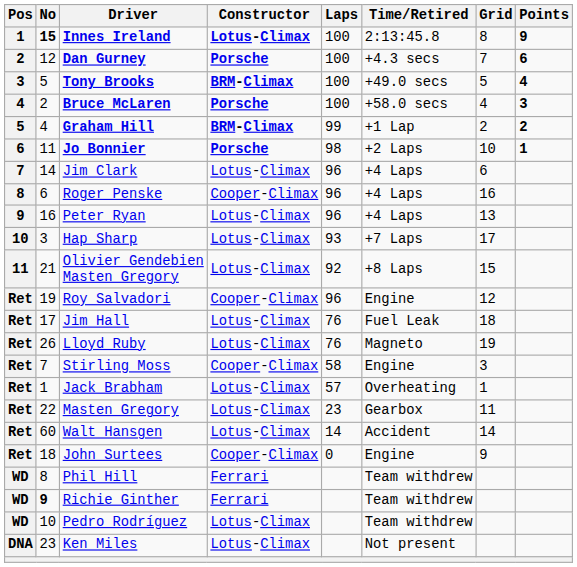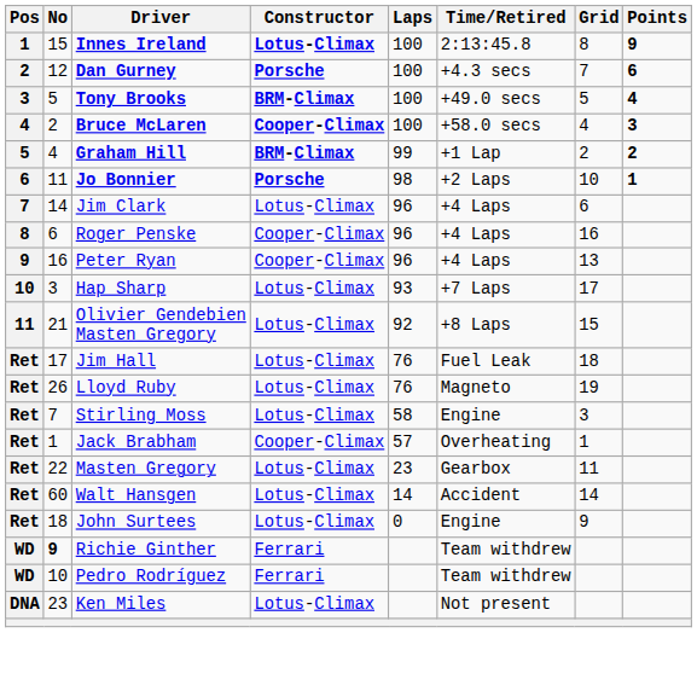 <table class="wikitable" style="font-size: 95%;">
 <tr>
 <th>Pos</th>
 <th>No</th>
 <th>Driver</th>
 <th>Constructor</th>
 <th>Laps</th>
 <th>Time/Retired</th>
 <th>Grid</th>
 <th>Points</th>
 </tr>
 <tr>
 <th>1</th>
-<td><strong>15</strong></td>
+<td>15</td>
 <td> <strong><a href='#'>Innes Ireland</a></strong></td>
 <td><strong><a href='#'>Lotus</a>-<a href='#'>Climax</a></strong></td>
 <td>100</td>
 <td>2:13:45.8</td>
 <td>8</td>
 <td><strong>9</strong></td>
 </tr>
 <tr>
 <th>2</th>
 <td>12</td>
 <td> <strong><a href='#'>Dan Gurney</a></strong></td>
 <td><strong><a href='#'>Porsche</a></strong></td>
 <td>100</td>
 <td>+4.3 secs</td>
 <td>7</td>
 <td><strong>6</strong></td>
 </tr>
 <tr>
 <th>3</th>
 <td>5</td>
 <td> <strong><a href='#'>Tony Brooks</a></strong></td>
 <td><strong><a href='#'>BRM</a>-<a href='#'>Climax</a></strong></td>
 <td>100</td>
 <td>+49.0 secs</td>
 <td>5</td>
 <td><strong>4</strong></td>
 </tr>
 <tr>
 <th>4</th>
 <td>2</td>
 <td> <strong><a href='#'>Bruce McLaren</a></strong></td>
-<td><strong><a href='#'>Porsche</a></strong></td>
+<td><strong><a href='#'>Cooper</a>-<a href='#'>Climax</a></strong></td>
 <td>100</td>
 <td>+58.0 secs</td>
 <td>4</td>
 <td><strong>3</strong></td>
 </tr>
 <tr>
 <th>5</th>
 <td>4</td>
 <td> <strong><a href='#'>Graham Hill</a></strong></td>
 <td><strong><a href='#'>BRM</a>-<a href='#'>Climax</a></strong></td>
 <td>99</td>
 <td>+1 Lap</td>
 <td>2</td>
 <td><strong>2</strong></td>
 </tr>
 <tr>
 <th>6</th>
 <td>11</td>
 <td> <strong><a href='#'>Jo Bonnier</a></strong></td>
 <td><strong><a href='#'>Porsche</a></strong></td>
 <td>98</td>
 <td>+2 Laps</td>
 <td>10</td>
 <td><strong>1</strong></td>
 </tr>
 <tr>
 <th>7</th>
 <td>14</td>
 <td> <a href='#'>Jim Clark</a></td>
 <td><a href='#'>Lotus</a>-<a href='#'>Climax</a></td>
 <td>96</td>
 <td>+4 Laps</td>
 <td>6</td>
 <td></td>
 </tr>
 <tr>
 <th>8</th>
 <td>6</td>
 <td> <a href='#'>Roger Penske</a></td>
 <td><a href='#'>Cooper</a>-<a href='#'>Climax</a></td>
 <td>96</td>
 <td>+4 Laps</td>
 <td>16</td>
 <td></td>
 </tr>
 <tr>
 <th>9</th>
 <td>16</td>
 <td> <a href='#'>Peter Ryan</a></td>
-<td><a href='#'>Lotus</a>-<a href='#'>Climax</a></td>
+<td><a href='#'>Cooper</a>-<a href='#'>Climax</a></td>
 <td>96</td>
 <td>+4 Laps</td>
 <td>13</td>
 <td></td>
 </tr>
 <tr>
 <th>10</th>
 <td>3</td>
 <td> <a href='#'>Hap Sharp</a></td>
 <td><a href='#'>Lotus</a>-<a href='#'>Climax</a></td>
 <td>93</td>
 <td>+7 Laps</td>
 <td>17</td>
 <td></td>
 </tr>
 <tr>
 <th>11</th>
 <td>21</td>
 <td> <a href='#'>Olivier Gendebien</a><br> <a href='#'>Masten Gregory</a></td>
 <td><a href='#'>Lotus</a>-<a href='#'>Climax</a></td>
 <td>92</td>
 <td>+8 Laps</td>
 <td>15</td>
 <td></td>
 </tr>
 <tr>
 <th>Ret</th>
-<td>19</td>
-<td> <a href='#'>Roy Salvadori</a></td>
-<td><a href='#'>Cooper</a>-<a href='#'>Climax</a></td>
-<td>96</td>
-<td>Engine</td>
-<td>12</td>
-<td></td>
-</tr>
-<tr>
-<th>Ret</th>
 <td>17</td>
 <td> <a href='#'>Jim Hall</a></td>
 <td><a href='#'>Lotus</a>-<a href='#'>Climax</a></td>
 <td>76</td>
 <td>Fuel Leak</td>
 <td>18</td>
 <td></td>
 </tr>
 <tr>
 <th>Ret</th>
 <td>26</td>
 <td> <a href='#'>Lloyd Ruby</a></td>
 <td><a href='#'>Lotus</a>-<a href='#'>Climax</a></td>
 <td>76</td>
 <td>Magneto</td>
 <td>19</td>
 <td></td>
 </tr>
 <tr>
 <th>Ret</th>
 <td>7</td>
 <td> <a href='#'>Stirling Moss</a></td>
-<td><a href='#'>Cooper</a>-<a href='#'>Climax</a></td>
+<td><a href='#'>Lotus</a>-<a href='#'>Climax</a></td>
 <td>58</td>
 <td>Engine</td>
 <td>3</td>
 <td></td>
 </tr>
 <tr>
 <th>Ret</th>
 <td>1</td>
 <td> <a href='#'>Jack Brabham</a></td>
-<td><a href='#'>Lotus</a>-<a href='#'>Climax</a></td>
+<td><a href='#'>Cooper</a>-<a href='#'>Climax</a></td>
 <td>57</td>
 <td>Overheating</td>
 <td>1</td>
 <td></td>
 </tr>
 <tr>
 <th>Ret</th>
 <td>22</td>
 <td> <a href='#'>Masten Gregory</a></td>
 <td><a href='#'>Lotus</a>-<a href='#'>Climax</a></td>
 <td>23</td>
 <td>Gearbox</td>
 <td>11</td>
 <td></td>
 </tr>
 <tr>
 <th>Ret</th>
 <td>60</td>
 <td> <a href='#'>Walt Hansgen</a></td>
 <td><a href='#'>Lotus</a>-<a href='#'>Climax</a></td>
 <td>14</td>
 <td>Accident</td>
 <td>14</td>
 <td></td>
 </tr>
 <tr>
 <th>Ret</th>
 <td>18</td>
 <td> <a href='#'>John Surtees</a></td>
-<td><a href='#'>Cooper</a>-<a href='#'>Climax</a></td>
+<td><a href='#'>Lotus</a>-<a href='#'>Climax</a></td>
 <td>0</td>
 <td>Engine</td>
 <td>9</td>
-<td></td>
-</tr>
-<tr>
-<th>WD</th>
-<td>8</td>
-<td> <a href='#'>Phil Hill</a></td>
-<td><a href='#'>Ferrari</a></td>
-<td></td>
-<td>Team withdrew</td>
-<td></td>
 <td></td>
 </tr>
 <tr>
 <th>WD</th>
 <td><strong>9</strong></td>
 <td> <a href='#'>Richie Ginther</a></td>
 <td><a href='#'>Ferrari</a></td>
 <td></td>
 <td>Team withdrew</td>
 <td></td>
 <td></td>
 </tr>
 <tr>
 <th>WD</th>
 <td>10</td>
 <td> <a href='#'>Pedro Rodríguez</a></td>
-<td><a href='#'>Lotus</a>-<a href='#'>Climax</a></td>
+<td><a href='#'>Ferrari</a></td>
 <td></td>
 <td>Team withdrew</td>
 <td></td>
 <td></td>
 </tr>
 <tr>
 <th>DNA</th>
 <td>23</td>
 <td> <a href='#'>Ken Miles</a></td>
 <td><a href='#'>Lotus</a>-<a href='#'>Climax</a></td>
 <td></td>
 <td>Not present</td>
 <td></td>
 <td></td>
 </tr>
 <tr>
 <th colspan="8"></th>
 </tr>
 </table>
